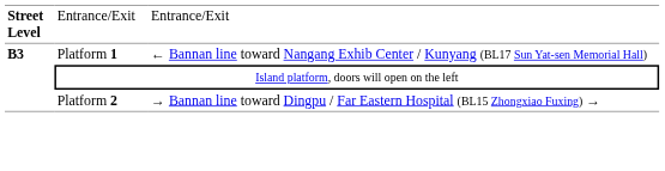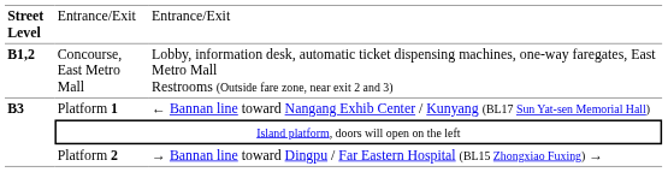 <table table border=0 cellspacing=0 cellpadding=3>
 <tr>
 <td style="border-top:solid 1px gray;border-bottom:solid 1px gray;" width=50 valign=top><strong>Street Level</strong></td>
 <td style="border-top:solid 1px gray;border-bottom:solid 1px gray;" width=100 valign=top>Entrance/Exit</td>
 <td style="border-top:solid 1px gray;border-bottom:solid 1px gray;" width=570 valign=top>Entrance/Exit</td>
+</tr>
+<tr>
+<td style="border-bottom:solid 1px gray;" width=50 valign=top><strong>B1,2</strong></td>
+<td style="border-bottom:solid 1px gray;" width=100 valign=top>Concourse, East Metro Mall</td>
+<td style="border-bottom:solid 1px gray;" width=570 valign=top>Lobby, information desk, automatic ticket dispensing machines, one-way faregates, East Metro Mall<br>Restrooms <small>(Outside fare zone, near exit 2 and 3)</small></td>
 </tr>
 <tr>
 <td style="border-bottom:solid 1px gray;" rowspan=3 valign=top><strong>B3</strong></td>
 <td>Platform <span><strong>1</strong></span></td>
 <td>←  <a href='#'>Bannan line</a> toward <a href='#'>Nangang Exhib Center</a> / <a href='#'>Kunyang</a> <small>(BL17 <a href='#'>Sun Yat-sen Memorial Hall</a>)</small></td>
 </tr>
 <tr>
 <td style="border-top:solid 2px black;border-right:solid 2px black;border-left:solid 2px black;border-bottom:solid 2px black;text-align:center;" colspan=2><small><a href='#'>Island platform</a>, doors will open on the left</small></td>
 </tr>
 <tr>
 <td style="border-bottom:solid 1px gray;">Platform <span><strong>2</strong></span></td>
 <td style="border-bottom:solid 1px gray;"><span>→</span>  <a href='#'>Bannan line</a> toward <a href='#'>Dingpu</a> / <a href='#'>Far Eastern Hospital</a> <small>(BL15 <a href='#'>Zhongxiao Fuxing</a>)</small> →</td>
 </tr>
 </table>
